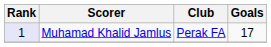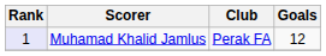 <table class="wikitable" style="text-align:center">
 <tr>
 <th>Rank</th>
 <th>Scorer</th>
 <th>Club</th>
 <th>Goals</th>
 </tr>
 <tr>
 <td style="background: lavender;">1</td>
 <td align="left"> <a href='#'>Muhamad Khalid Jamlus</a></td>
 <td align="left"> <a href='#'>Perak FA</a></td>
-<td>17</td>
+<td>12</td>
 </tr>
 <tr>
 </tr>
 </table>
